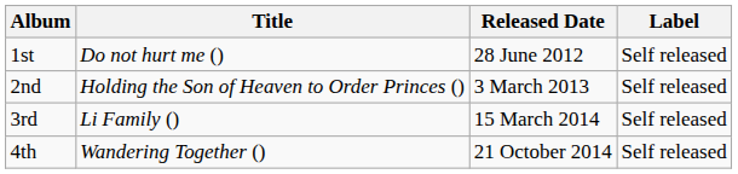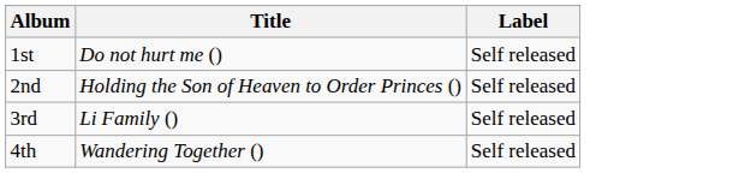 <table class="wikitable">
 <tr>
 <th>Album</th>
 <th>Title</th>
-<th>Released Date</th>
 <th>Label</th>
 </tr>
 <tr>
 <td>1st</td>
 <td><em>Do not hurt me</em> ()</td>
-<td>28 June 2012</td>
 <td>Self released</td>
 </tr>
 <tr>
 <td>2nd</td>
 <td><em>Holding the Son of Heaven to Order Princes</em> ()</td>
-<td>3 March 2013</td>
 <td>Self released</td>
 </tr>
 <tr>
 <td>3rd</td>
 <td><em>Li Family</em> ()</td>
-<td>15 March 2014</td>
 <td>Self released</td>
 </tr>
 <tr>
 <td>4th</td>
 <td><em>Wandering Together</em> ()</td>
-<td>21 October 2014</td>
 <td>Self released</td>
 </tr>
 </table>
